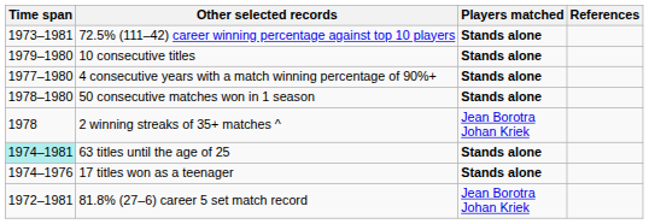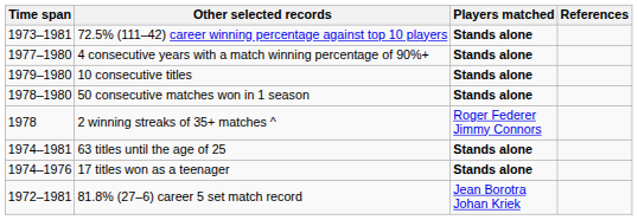 <table class="wikitable collapsible collapsed">
 <tr>
 <th>Time span</th>
 <th>Other selected records</th>
 <th>Players matched</th>
 <th>References</th>
 </tr>
 <tr>
 <td>1973–1981</td>
 <td>72.5% (111–42) <a href='#'>career winning percentage against top 10 players</a></td>
 <td><strong>Stands alone</strong></td>
 <td></td>
 </tr>
 <tr>
-<td>1979–1980</td>
-<td>10 consecutive titles</td>
+<td>1977–1980</td>
+<td>4 consecutive years with a match winning percentage of 90%+</td>
 <td><strong>Stands alone</strong></td>
 <td></td>
 </tr>
 <tr>
-<td>1977–1980</td>
-<td>4 consecutive years with a match winning percentage of 90%+</td>
+<td>1979–1980</td>
+<td>10 consecutive titles</td>
 <td><strong>Stands alone</strong></td>
 <td></td>
 </tr>
 <tr>
 <td>1978–1980</td>
 <td>50 consecutive matches won in 1 season</td>
 <td><strong>Stands alone</strong></td>
 <td></td>
 </tr>
 <tr>
 <td>1978</td>
 <td>2 winning streaks of 35+ matches ^</td>
-<td><a href='#'>Jean Borotra</a><br><a href='#'>Johan Kriek</a></td>
+<td><a href='#'>Roger Federer</a><br><a href='#'>Jimmy Connors</a></td>
 <td></td>
 </tr>
 <tr>
-<td style="background: paleturquoise;">1974–1981</td>
+<td>1974–1981</td>
 <td>63 titles until the age of 25</td>
 <td><strong>Stands alone</strong></td>
 <td></td>
 </tr>
 <tr>
 <td>1974–1976</td>
 <td>17 titles won as a teenager</td>
 <td><strong>Stands alone</strong></td>
 <td></td>
 </tr>
 <tr>
 <td>1972–1981</td>
 <td>81.8% (27–6) career 5 set match record</td>
 <td><a href='#'>Jean Borotra</a><br><a href='#'>Johan Kriek</a></td>
 <td></td>
 </tr>
 </table>
